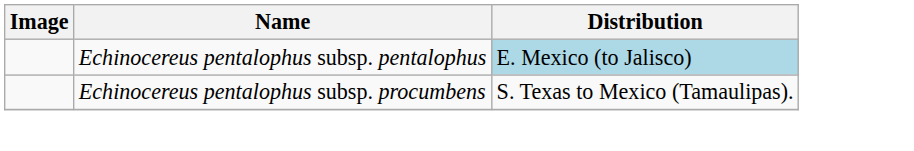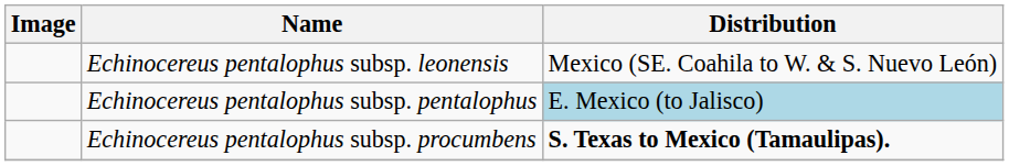 <table class="wikitable">
 <tr>
 <th>Image</th>
 <th>Name</th>
 <th>Distribution</th>
+</tr>
+<tr>
+<td></td>
+<td><em>Echinocereus pentalophus</em> subsp. <em>leonensis</em> </td>
+<td>Mexico (SE. Coahila to W. & S. Nuevo León)</td>
 </tr>
 <tr>
 <td></td>
 <td><em>Echinocereus pentalophus</em> subsp. <em>pentalophus</em></td>
 <td style="background: lightblue;">E. Mexico (to Jalisco)</td>
 </tr>
 <tr>
 <td></td>
 <td><em>Echinocereus pentalophus</em> subsp. <em>procumbens</em> </td>
-<td>S. Texas to Mexico (Tamaulipas).</td>
+<td><strong>S. Texas to Mexico (Tamaulipas).</strong></td>
 </tr>
 <tr>
 </tr>
 </table>
